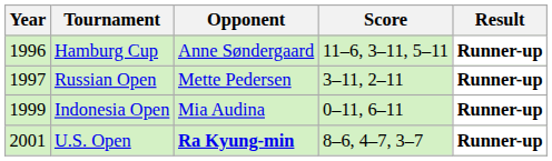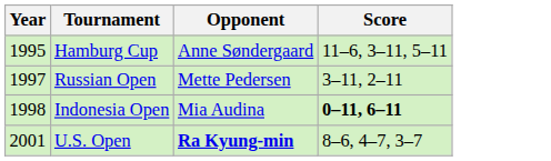 <table class="sortable wikitable" style="font-size:90%;">
 <tr>
 <th>Year</th>
 <th>Tournament</th>
 <th>Opponent</th>
 <th>Score</th>
-<th>Result</th>
 </tr>
 <tr style="background:#D4F1C5">
-<td align="center">1996</td>
+<td align="center">1995</td>
 <td align="left"><a href='#'>Hamburg Cup</a></td>
 <td align="left"> <a href='#'>Anne Søndergaard</a></td>
 <td align="left">11–6, 3–11, 5–11</td>
-<td style="text-align:left; background:white"> <strong>Runner-up</strong></td>
 </tr>
 <tr style="background:#D4F1C5">
 <td align="center">1997</td>
 <td align="left"><a href='#'>Russian Open</a></td>
 <td align="left"> <a href='#'>Mette Pedersen</a></td>
 <td align="left">3–11, 2–11</td>
-<td style="text-align:left; background:white"> <strong>Runner-up</strong></td>
 </tr>
 <tr style="background:#D4F1C5">
-<td align="center">1999</td>
+<td align="center">1998</td>
 <td align="left"><a href='#'>Indonesia Open</a></td>
 <td align="left"> <a href='#'>Mia Audina</a></td>
-<td align="left">0–11, 6–11</td>
-<td style="text-align:left; background:white"> <strong>Runner-up</strong></td>
+<td align="left"><strong>0–11, 6–11</strong></td>
 </tr>
 <tr style="background:#D4F1C5">
 <td align="center">2001</td>
 <td align="left"><a href='#'>U.S. Open</a></td>
 <td align="left"><strong> <a href='#'>Ra Kyung-min</a></strong></td>
 <td align="left">8–6, 4–7, 3–7</td>
-<td style="text-align:left; background:white"> <strong>Runner-up</strong></td>
 </tr>
 </table>
